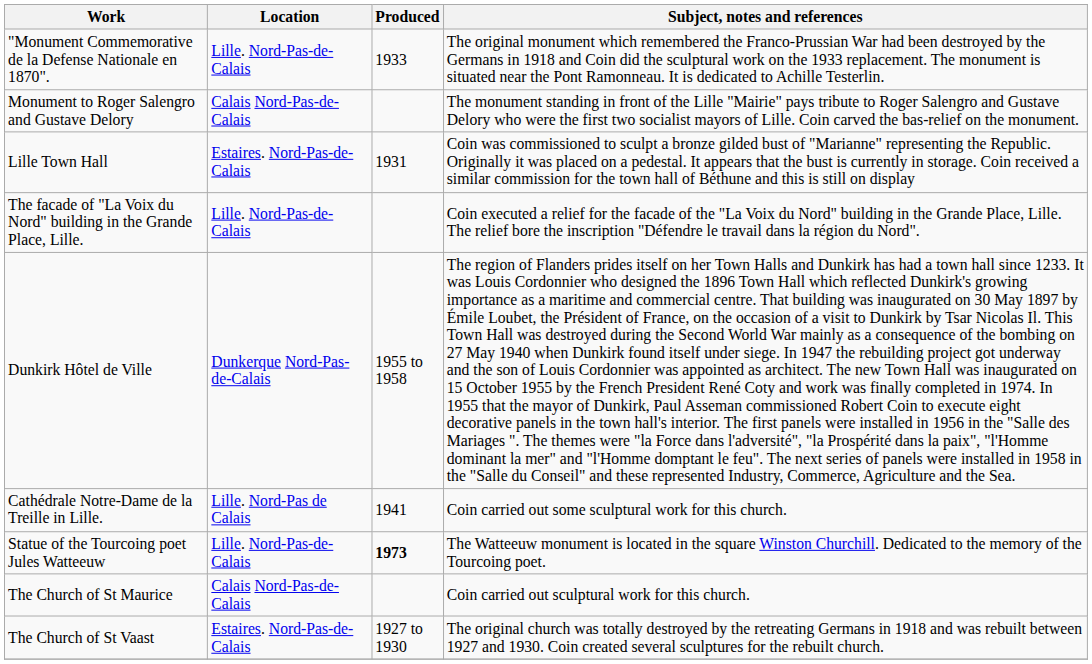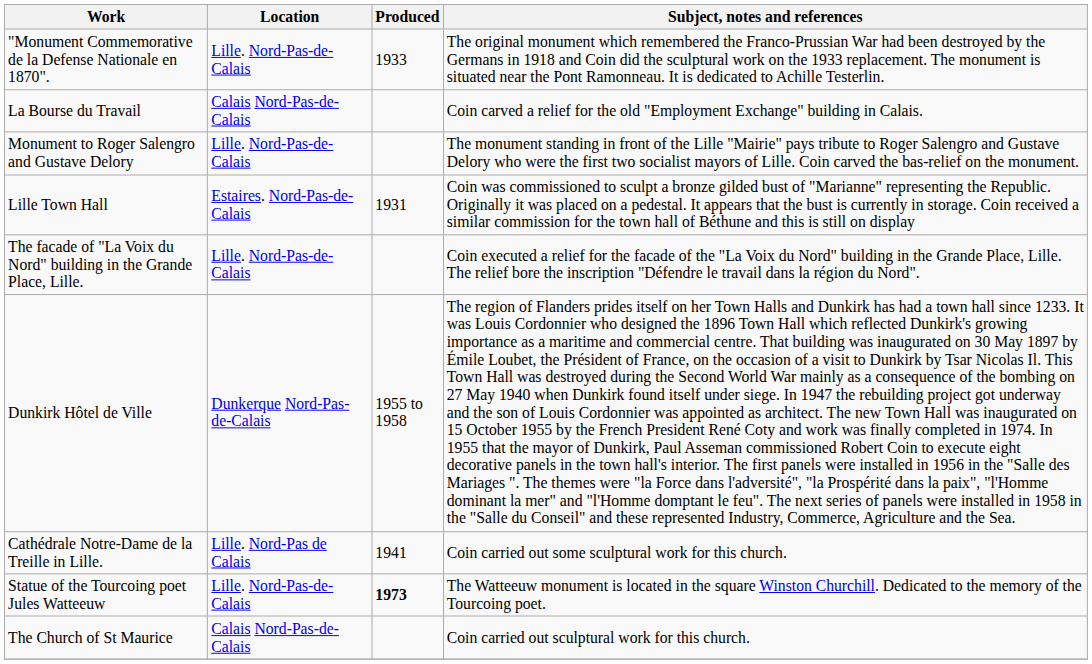 <table class="wikitable sortable">
 <tr>
 <th style="width:200px">Work</th>
 <th style="width:160px">Location</th>
 <th style="width:60px">Produced</th>
 <th style="width:650px" class="unsortable">Subject, notes and references</th>
 </tr>
 <tr>
 <td>"Monument Commemorative de la Defense Nationale en 1870".</td>
 <td><a href='#'>Lille</a>.  <a href='#'>Nord-Pas-de-Calais</a></td>
 <td>1933</td>
 <td>The original monument which remembered the Franco-Prussian War had been destroyed by the Germans in 1918 and Coin did the sculptural work on the 1933 replacement. The monument is situated near the Pont Ramonneau. It is dedicated to Achille Testerlin.</td>
 </tr>
 <tr>
+<td>La Bourse du Travail</td>
+<td><a href='#'>Calais</a> <a href='#'>Nord-Pas-de-Calais</a></td>
+<td></td>
+<td>Coin carved a relief for the old "Employment Exchange" building in Calais.</td>
+</tr>
+<tr>
 <td>Monument to Roger Salengro and Gustave Delory</td>
-<td><a href='#'>Calais</a> <a href='#'>Nord-Pas-de-Calais</a></td>
+<td><a href='#'>Lille</a>.  <a href='#'>Nord-Pas-de-Calais</a></td>
 <td></td>
 <td>The monument standing in front of the Lille "Mairie" pays tribute to Roger Salengro and Gustave Delory who were the first two socialist mayors of Lille. Coin carved the bas-relief on the monument.</td>
 </tr>
 <tr>
 <td>Lille Town Hall</td>
 <td><a href='#'>Estaires</a>. <a href='#'>Nord-Pas-de-Calais</a></td>
 <td>1931</td>
 <td>Coin was commissioned to sculpt a bronze gilded bust of "Marianne" representing the Republic. Originally it was placed on a pedestal. It appears that the bust is currently in storage. Coin received a similar commission for the town hall of Béthune and this is still on display </td>
 </tr>
 <tr>
 <td>The facade of "La Voix du Nord" building in the Grande Place, Lille.</td>
 <td><a href='#'>Lille</a>.  <a href='#'>Nord-Pas-de-Calais</a></td>
 <td></td>
 <td>Coin executed a relief for the facade of the "La Voix du Nord" building in the Grande Place, Lille. The relief bore the inscription "Défendre le travail dans la région du Nord".</td>
 </tr>
 <tr>
 <td>Dunkirk Hôtel de Ville</td>
 <td><a href='#'>Dunkerque</a> <a href='#'>Nord-Pas-de-Calais</a></td>
 <td>1955 to 1958</td>
 <td>The region of Flanders prides itself on her Town Halls and Dunkirk has had a town hall since 1233. It was Louis Cordonnier who designed the 1896 Town Hall which reflected Dunkirk's growing importance as a maritime and commercial centre. That building was inaugurated on 30 May 1897 by Émile Loubet, the Président of France, on the occasion of a visit to Dunkirk by Tsar Nicolas Il. This Town Hall was destroyed during the Second World War mainly as a consequence of the bombing on 27 May 1940 when Dunkirk found itself under siege. In 1947 the rebuilding project got underway and the son of Louis Cordonnier was appointed as architect. The new Town Hall was inaugurated on 15 October 1955 by the French President René Coty and work was finally completed in 1974.  In 1955 that the mayor of Dunkirk, Paul Asseman commissioned Robert Coin to execute eight decorative panels in the town hall's interior. The first panels were installed in 1956 in the "Salle des Mariages ". The themes were "la Force dans l'adversité", "la Prospérité dans la paix", "l'Homme dominant la mer" and "l'Homme domptant le feu".  The next series of panels were installed in 1958 in the "Salle du Conseil" and these represented Industry, Commerce, Agriculture and the Sea.</td>
 </tr>
 <tr>
 <td>Cathédrale Notre-Dame de la Treille in Lille.</td>
 <td><a href='#'>Lille</a>.  <a href='#'>Nord-Pas de Calais</a></td>
 <td>1941</td>
 <td>Coin carried out some sculptural work for this church.</td>
 </tr>
 <tr>
 <td>Statue of the Tourcoing poet Jules Watteeuw</td>
 <td><a href='#'>Lille</a>.  <a href='#'>Nord-Pas-de-Calais</a></td>
 <td><strong>1973</strong></td>
 <td>The Watteeuw monument is located in the square <a href='#'>Winston Churchill</a>.  Dedicated to the memory of the Tourcoing poet.</td>
 </tr>
 <tr>
 <td>The Church of St Maurice</td>
 <td><a href='#'>Calais</a> <a href='#'>Nord-Pas-de-Calais</a></td>
 <td></td>
 <td>Coin carried out sculptural work for this church.</td>
 </tr>
 <tr>
-<td>The Church of St Vaast</td>
-<td><a href='#'>Estaires</a>. <a href='#'>Nord-Pas-de-Calais</a></td>
-<td>1927 to 1930</td>
-<td>The original church was totally destroyed by the retreating Germans in 1918 and was rebuilt between 1927 and 1930.  Coin created several sculptures for the rebuilt church.</td>
-</tr>
-<tr>
 </tr>
 </table>
